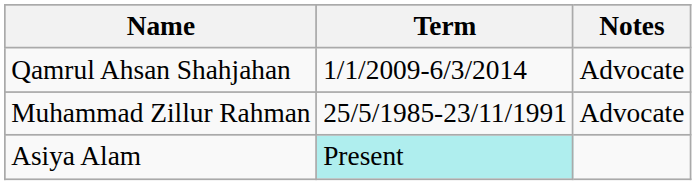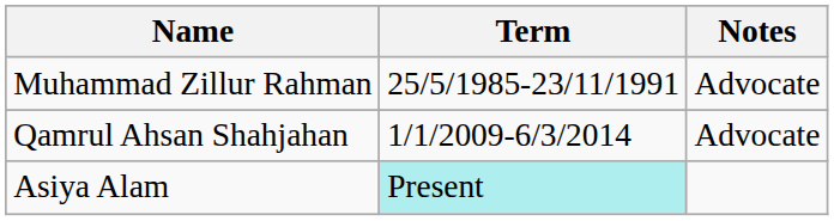 <table class="wikitable">
 <tr>
 <th>Name</th>
 <th>Term</th>
 <th>Notes</th>
 </tr>
 <tr>
-<td>Qamrul Ahsan Shahjahan</td>
-<td>1/1/2009-6/3/2014</td>
+<td>Muhammad Zillur Rahman</td>
+<td>25/5/1985-23/11/1991</td>
 <td>Advocate</td>
 </tr>
 <tr>
-<td>Muhammad Zillur Rahman</td>
-<td>25/5/1985-23/11/1991</td>
+<td>Qamrul Ahsan Shahjahan</td>
+<td>1/1/2009-6/3/2014</td>
 <td>Advocate</td>
 </tr>
 <tr>
 <td>Asiya Alam</td>
 <td style="background: paleturquoise;">Present</td>
 </tr>
 </table>
